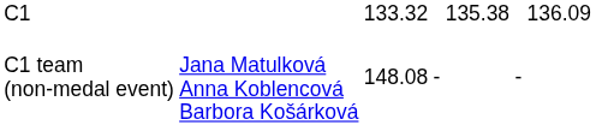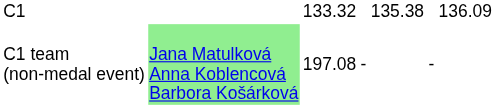 <table>
 <tr>
 <td>C1</td>
 <td></td>
 <td>133.32</td>
 <td></td>
 <td>135.38</td>
 <td></td>
 <td>136.09</td>
 </tr>
 <tr>
 <td>C1 team<br>(non-medal event)</td>
-<td><br><a href='#'>Jana Matulková</a><br><a href='#'>Anna Koblencová</a><br><a href='#'>Barbora Košárková</a></td>
-<td>148.08</td>
+<td style="background: lightgreen;"><br><a href='#'>Jana Matulková</a><br><a href='#'>Anna Koblencová</a><br><a href='#'>Barbora Košárková</a></td>
+<td>197.08</td>
 <td>-</td>
 <td></td>
 <td>-</td>
 <td></td>
 </tr>
 </table>
